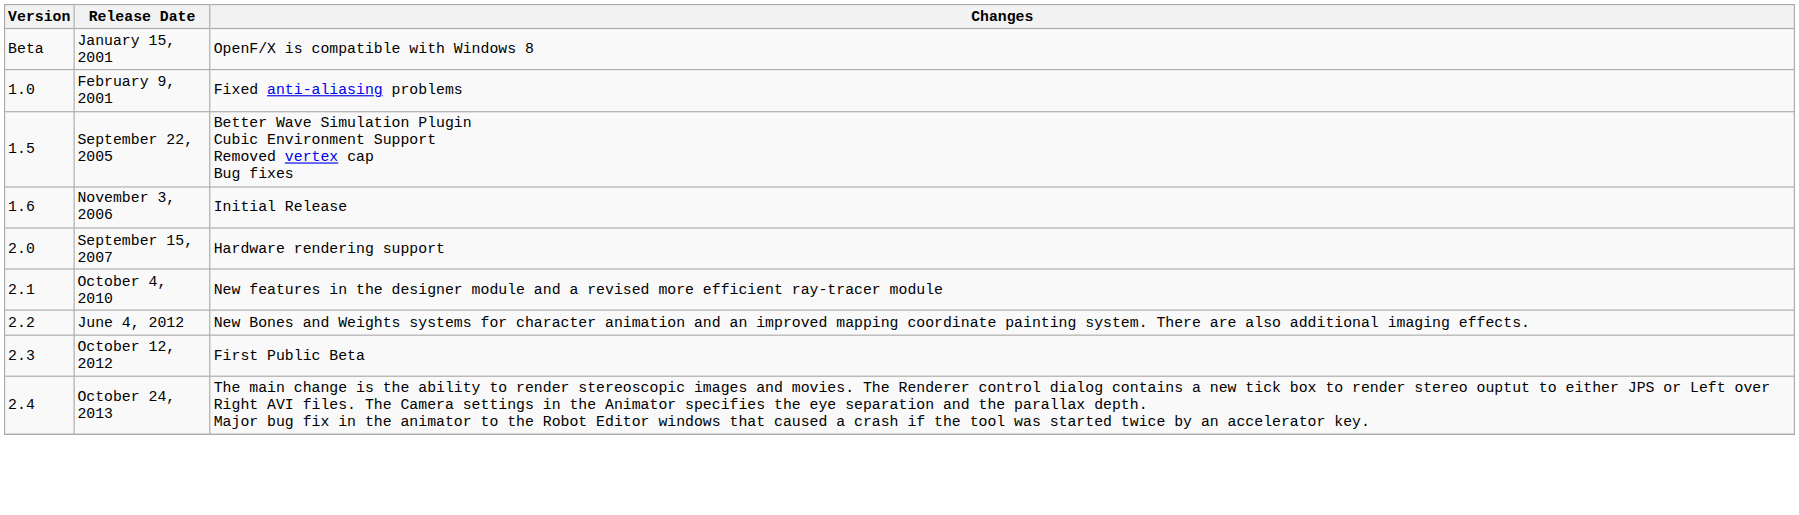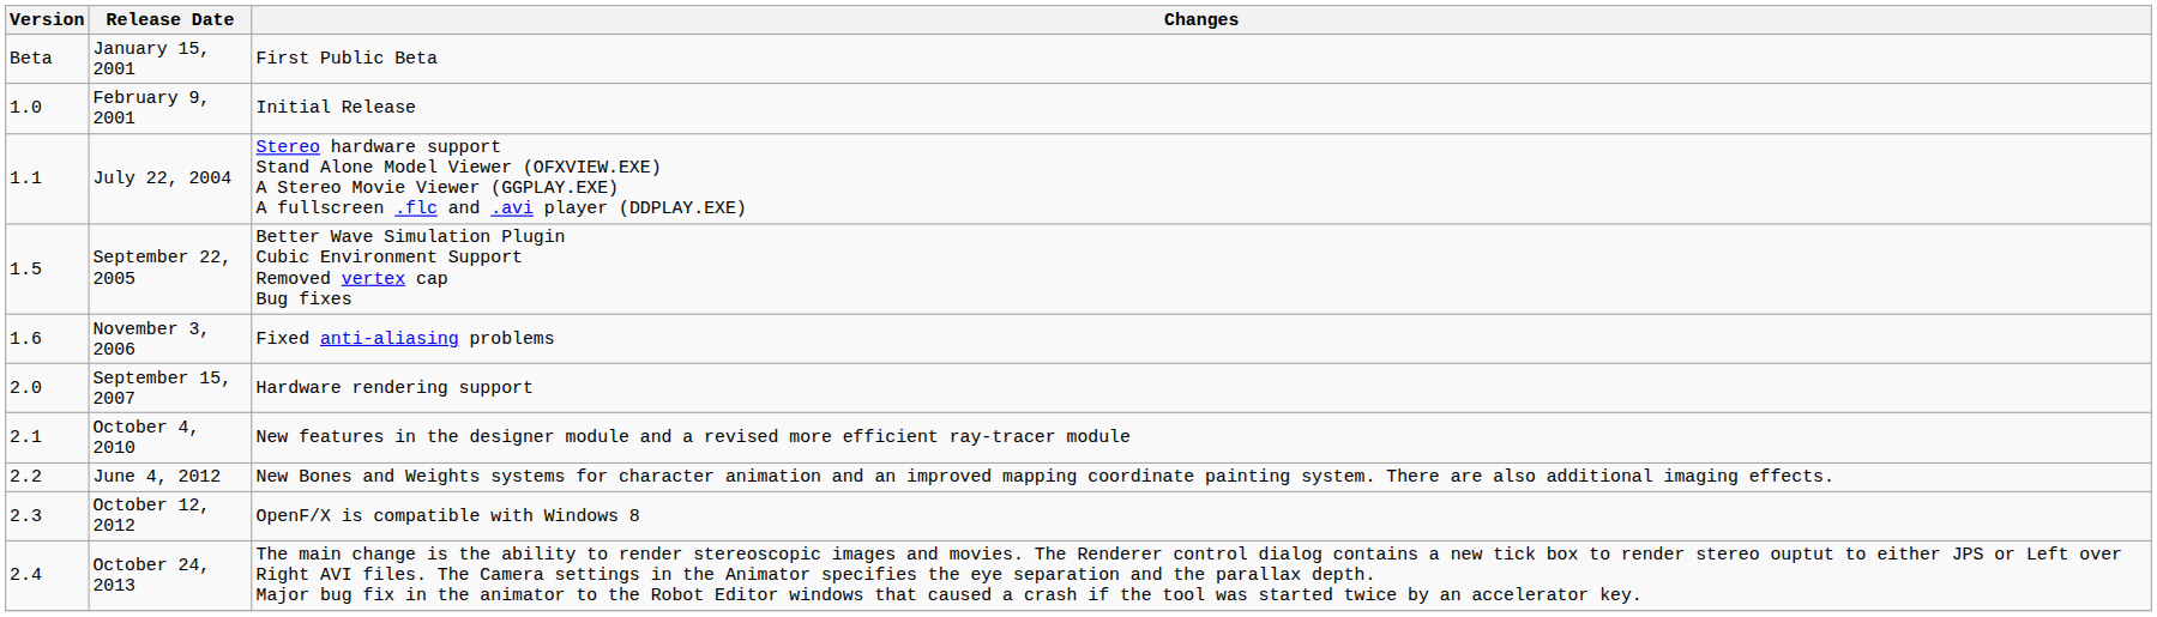 <table class="wikitable">
 <tr>
 <th>Version</th>
 <th>Release Date</th>
 <th>Changes</th>
 </tr>
 <tr>
 <td>Beta</td>
 <td>January 15, 2001</td>
-<td>OpenF/X is compatible with Windows 8</td>
+<td>First Public Beta</td>
 </tr>
 <tr>
 <td>1.0</td>
 <td>February 9, 2001</td>
-<td>Fixed <a href='#'>anti-aliasing</a> problems</td>
+<td>Initial Release</td>
+</tr>
+<tr>
+<td>1.1</td>
+<td>July 22, 2004</td>
+<td><a href='#'>Stereo</a> hardware support<br>Stand Alone Model Viewer (OFXVIEW.EXE)<br>A Stereo Movie Viewer (GGPLAY.EXE)<br>A fullscreen <a href='#'>.flc</a> and <a href='#'>.avi</a> player (DDPLAY.EXE)</td>
 </tr>
 <tr>
 <td>1.5</td>
 <td>September 22, 2005</td>
 <td>Better Wave Simulation Plugin<br>Cubic Environment Support<br>Removed <a href='#'>vertex</a> cap<br>Bug fixes</td>
 </tr>
 <tr>
 <td>1.6</td>
 <td>November 3, 2006</td>
-<td>Initial Release</td>
+<td>Fixed <a href='#'>anti-aliasing</a> problems</td>
 </tr>
 <tr>
 <td>2.0</td>
 <td>September 15, 2007</td>
 <td>Hardware rendering support</td>
 </tr>
 <tr>
 <td>2.1</td>
 <td>October 4, 2010</td>
 <td>New features in the designer module and a revised more efficient ray-tracer module</td>
 </tr>
 <tr>
 <td>2.2</td>
 <td>June 4, 2012</td>
 <td>New Bones and Weights systems for character animation and an improved mapping coordinate painting system. There are also additional imaging effects.</td>
 </tr>
 <tr>
 <td>2.3</td>
 <td>October 12, 2012</td>
-<td>First Public Beta</td>
+<td>OpenF/X is compatible with Windows 8</td>
 </tr>
 <tr>
 <td>2.4</td>
 <td>October 24, 2013</td>
 <td>The main change is the ability to render stereoscopic images and movies. The Renderer control dialog contains a new tick box to render stereo ouptut to either JPS or Left over Right AVI files. The Camera settings in the Animator specifies the eye separation and the parallax depth.<br>  Major bug fix in the animator to the Robot Editor windows that caused a crash if the tool was started twice by an accelerator key.</td>
 </tr>
 <tr>
 </tr>
 </table>
